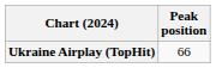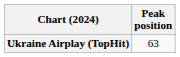 <table class="wikitable plainrowheaders" style="text-align:center">
 <tr>
 <th scope="col">Chart (2024)</th>
 <th scope="col">Peak<br>position</th>
 </tr>
 <tr>
 <th scope="row">Ukraine Airplay (TopHit)</th>
-<td>66</td>
+<td>63</td>
 </tr>
 </table>
